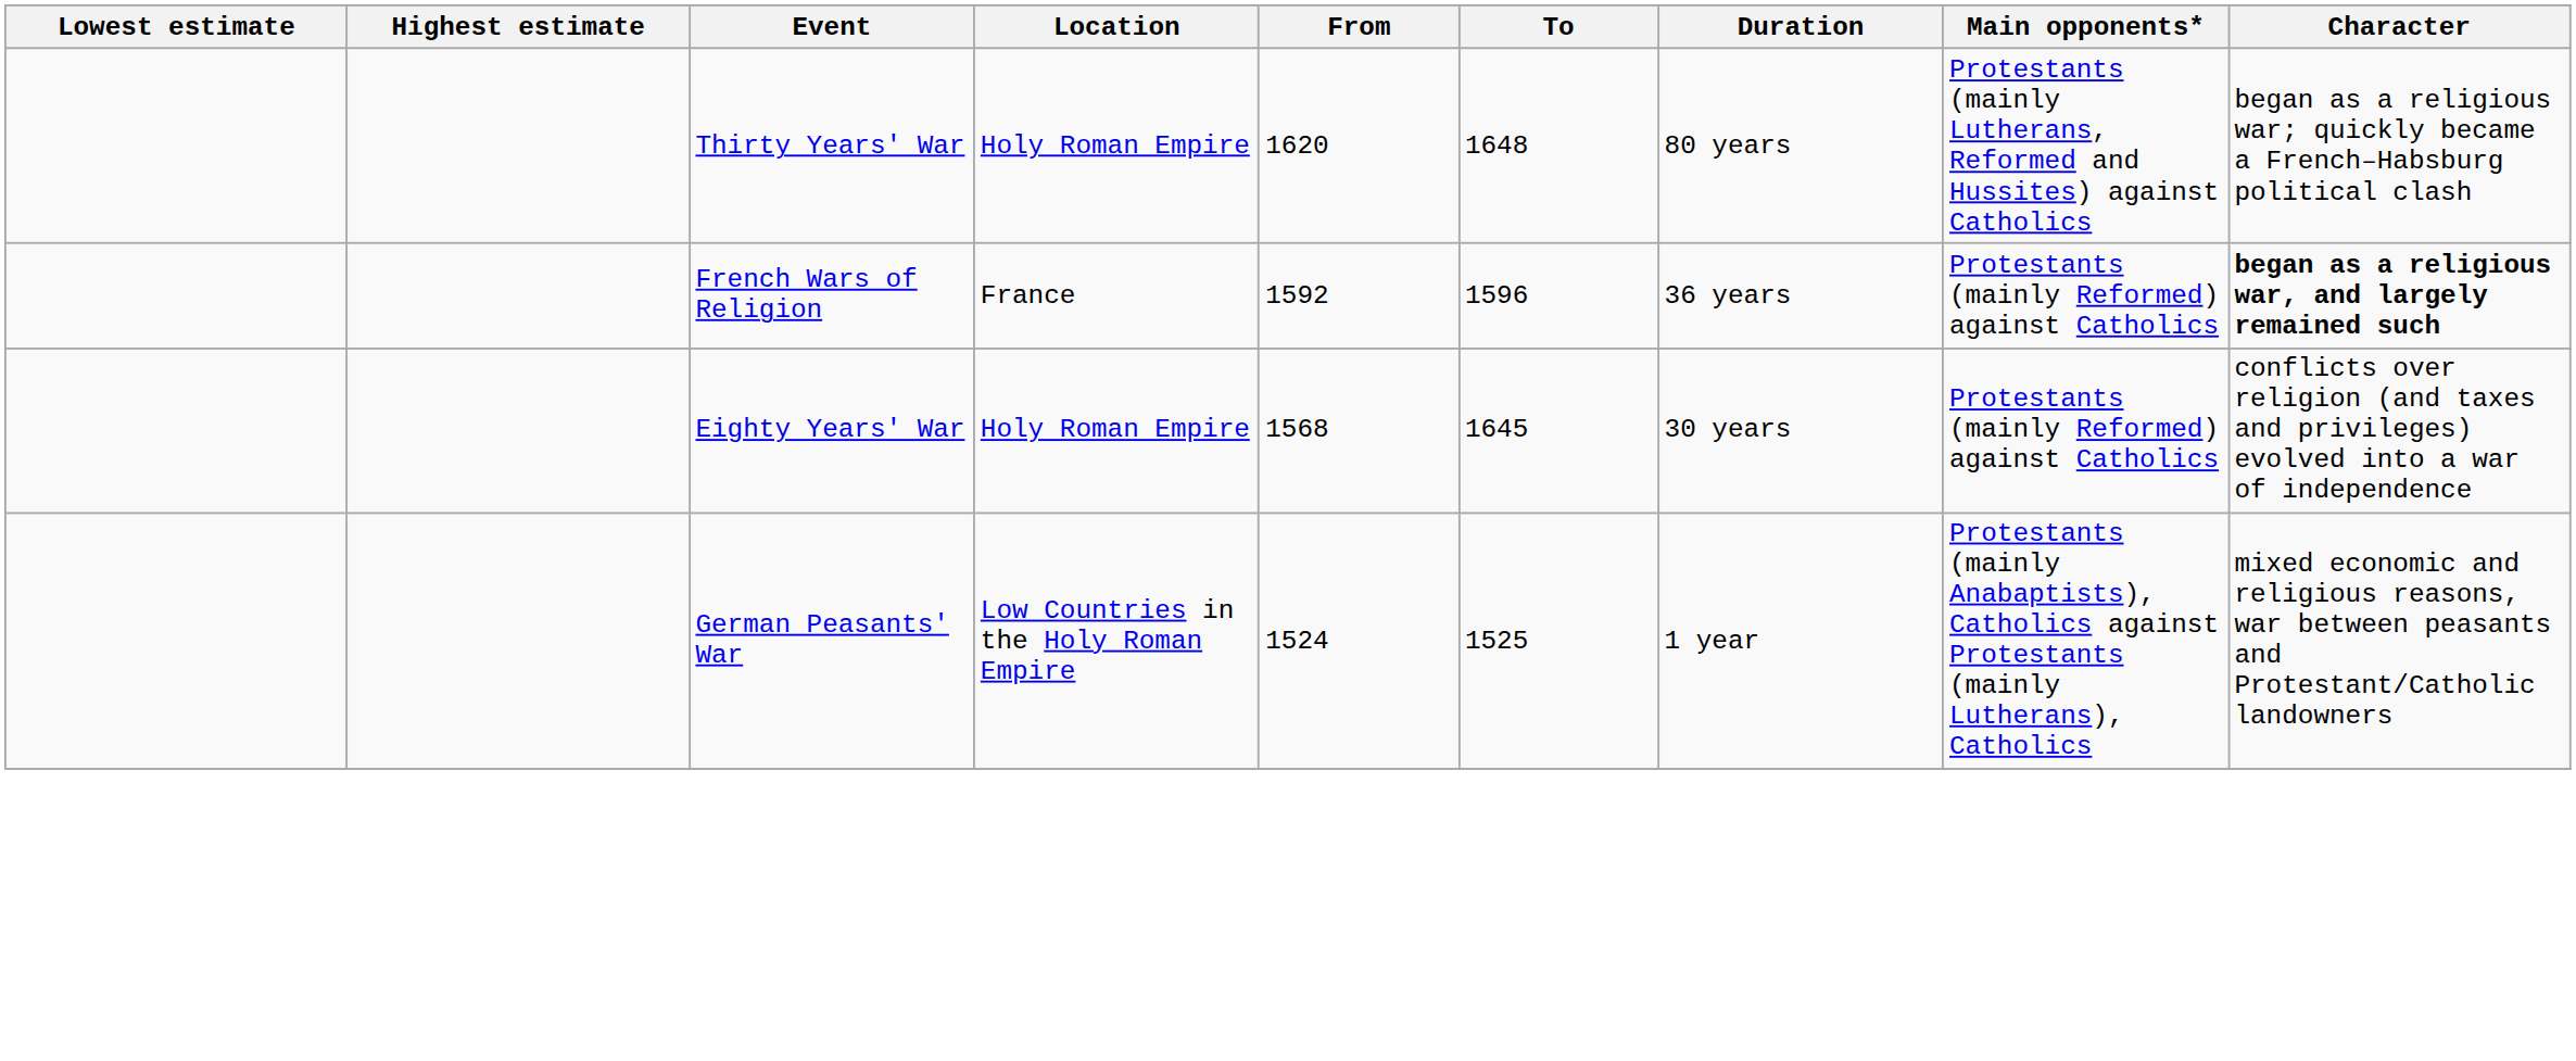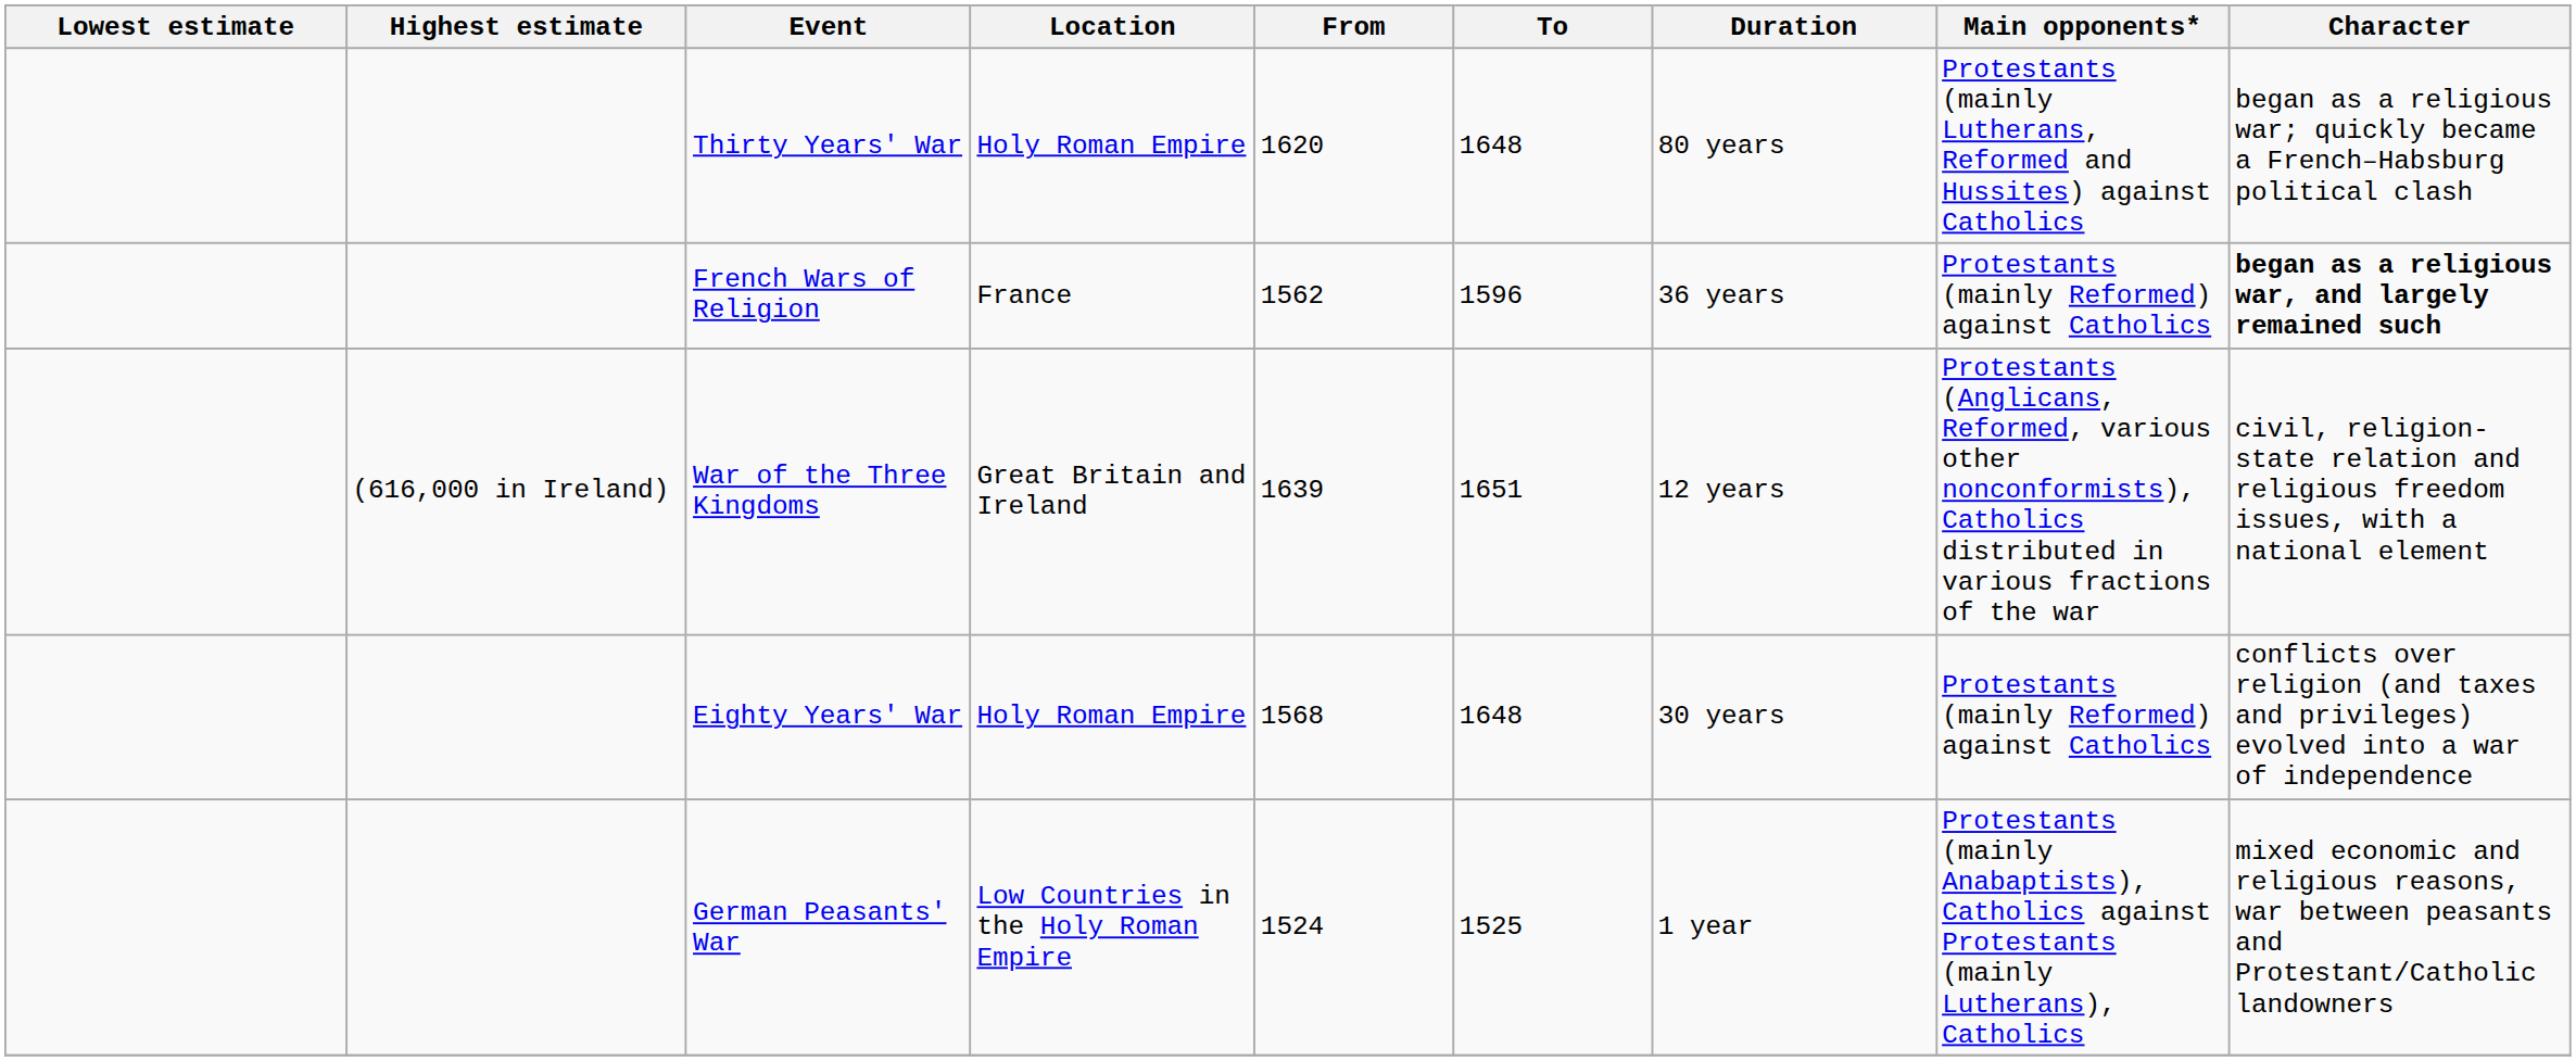 <table class="sortable wikitable" style="width:100%;">
 <tr style="background:#CCCC;">
 <th style="width:12%;">Lowest estimate</th>
 <th style="width:12%;">Highest estimate</th>
 <th style="width:10%;">Event</th>
 <th style="width:10%;">Location</th>
 <th style="width:7%;">From</th>
 <th width=7%>To</th>
 <th style="width:10%;">Duration</th>
 <th style="width:10%;">Main opponents*</th>
 <th style="width:10%;">Character</th>
 </tr>
 <tr>
 <td></td>
 <td></td>
 <td><a href='#'>Thirty Years' War</a></td>
 <td><a href='#'>Holy Roman Empire</a></td>
 <td>1620</td>
 <td>1648</td>
 <td>80 years</td>
 <td><a href='#'>Protestants</a> (mainly <a href='#'>Lutherans</a>, <a href='#'>Reformed</a> and <a href='#'>Hussites</a>) against <a href='#'>Catholics</a></td>
 <td>began as a religious war; quickly became a French–Habsburg political clash</td>
 </tr>
 <tr>
 <td></td>
 <td></td>
 <td><a href='#'>French Wars of Religion</a></td>
 <td>France</td>
-<td>1592</td>
+<td>1562</td>
 <td>1596</td>
 <td>36 years</td>
 <td><a href='#'>Protestants</a> (mainly <a href='#'>Reformed</a>) against <a href='#'>Catholics</a></td>
 <td><strong>began as a religious war, and largely remained such</strong></td>
 </tr>
 <tr>
 <td></td>
+<td> (616,000 in Ireland)</td>
+<td><a href='#'>War of the Three Kingdoms</a></td>
+<td>Great Britain and Ireland</td>
+<td>1639</td>
+<td>1651</td>
+<td>12 years</td>
+<td><a href='#'>Protestants</a> (<a href='#'>Anglicans</a>, <a href='#'>Reformed</a>, various other <a href='#'>nonconformists</a>), <a href='#'>Catholics</a> distributed in various fractions of the war</td>
+<td>civil, religion-state relation and religious freedom issues, with a national element</td>
+</tr>
+<tr>
+<td></td>
 <td></td>
 <td><a href='#'>Eighty Years' War</a></td>
 <td><a href='#'>Holy Roman Empire</a></td>
 <td>1568</td>
-<td>1645</td>
+<td>1648</td>
 <td>30 years</td>
 <td><a href='#'>Protestants</a> (mainly <a href='#'>Reformed</a>) against <a href='#'>Catholics</a></td>
 <td>conflicts over religion (and taxes and privileges) evolved into a war of independence</td>
 </tr>
 <tr>
 <td></td>
 <td></td>
 <td><a href='#'>German Peasants' War</a></td>
 <td><a href='#'>Low Countries</a> in the <a href='#'>Holy Roman Empire</a></td>
 <td>1524</td>
 <td>1525</td>
 <td>1 year</td>
 <td><a href='#'>Protestants</a> (mainly <a href='#'>Anabaptists</a>), <a href='#'>Catholics</a> against <a href='#'>Protestants</a> (mainly <a href='#'>Lutherans</a>), <a href='#'>Catholics</a></td>
 <td>mixed economic and religious reasons, war between peasants and Protestant/Catholic landowners</td>
 </tr>
 <tr>
 </tr>
 </table>
